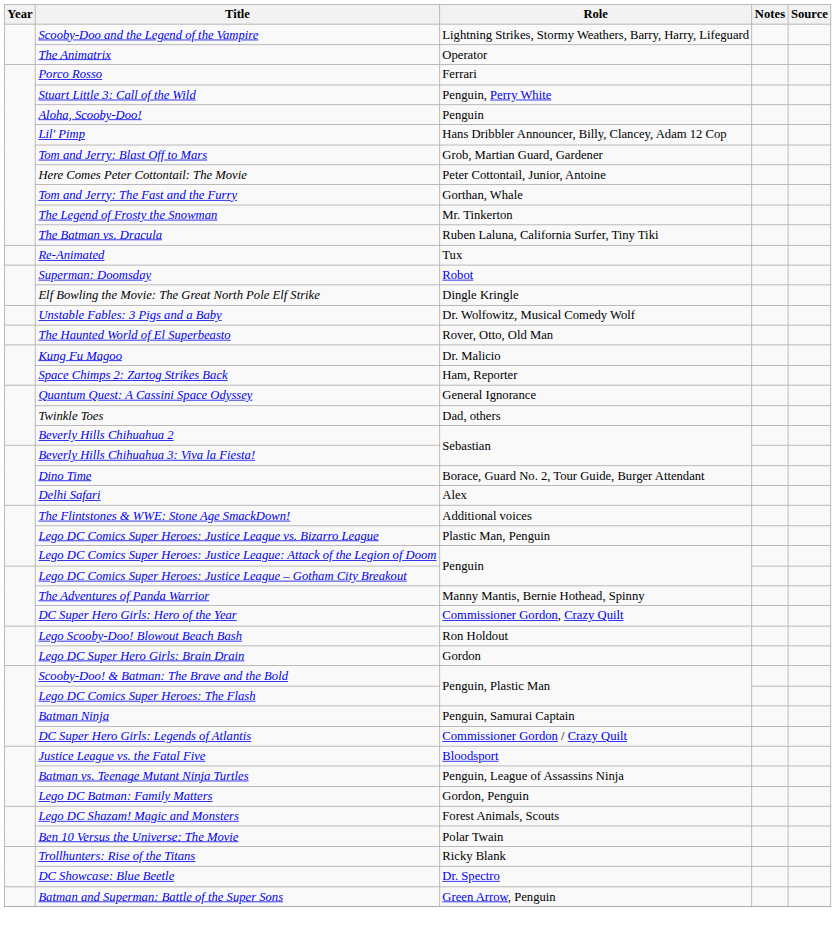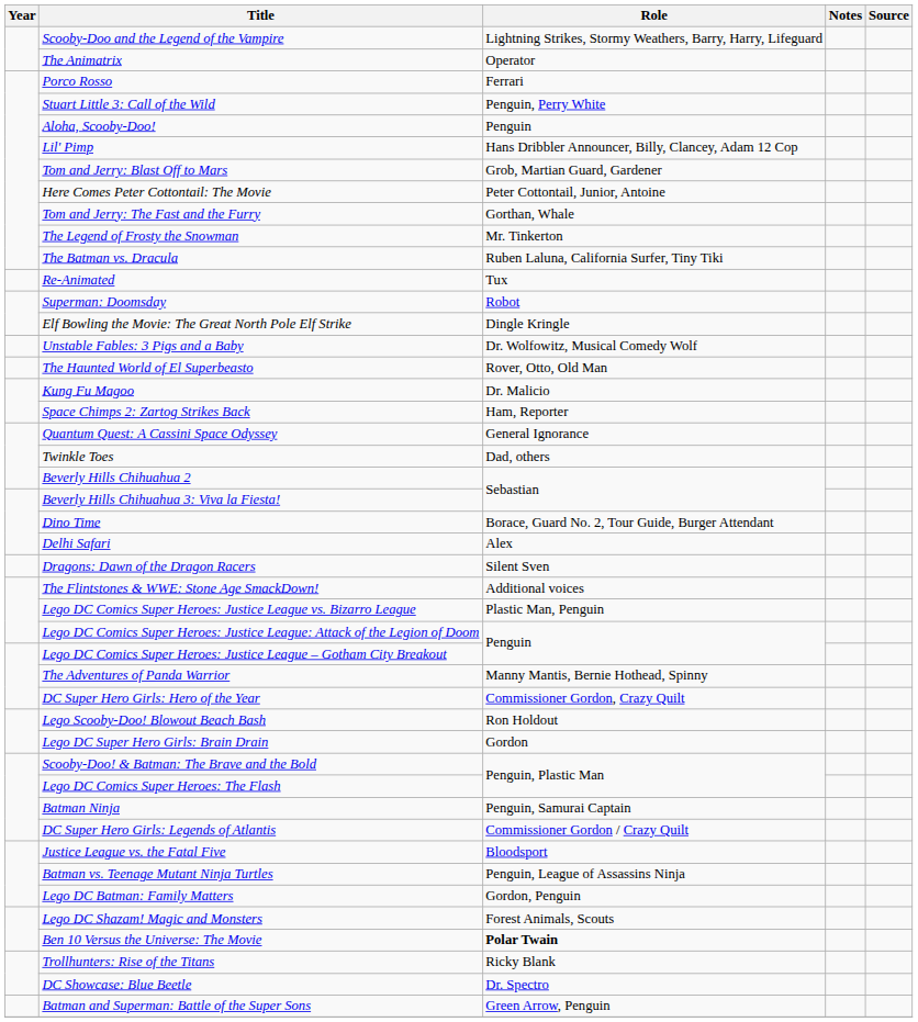 <table class="wikitable sortable plainrowheaders">
 <tr>
 <th>Year </th>
 <th>Title</th>
 <th>Role </th>
 <th class="unsortable">Notes</th>
 <th class="unsortable">Source</th>
 </tr>
 <tr>
 <td rowspan="2"></td>
 <td><em><a href='#'>Scooby-Doo and the Legend of the Vampire</a></em></td>
 <td>Lightning Strikes, Stormy Weathers, Barry, Harry, Lifeguard</td>
 <td></td>
 <td></td>
 </tr>
 <tr>
 <td><em><a href='#'>The Animatrix</a></em></td>
 <td>Operator</td>
 <td></td>
 <td></td>
 </tr>
 <tr>
 <td rowspan="9"></td>
 <td><em><a href='#'>Porco Rosso</a></em></td>
 <td>Ferrari</td>
 <td></td>
 <td></td>
 </tr>
 <tr>
 <td><em><a href='#'>Stuart Little 3: Call of the Wild</a></em></td>
 <td>Penguin, <a href='#'>Perry White</a></td>
 <td></td>
 <td></td>
 </tr>
 <tr>
 <td><em><a href='#'>Aloha, Scooby-Doo!</a></em></td>
 <td>Penguin</td>
 <td></td>
 <td></td>
 </tr>
 <tr>
 <td><em><a href='#'>Lil' Pimp</a></em></td>
 <td>Hans Dribbler Announcer, Billy, Clancey, Adam 12 Cop</td>
 <td></td>
 <td></td>
 </tr>
 <tr>
 <td><em><a href='#'>Tom and Jerry: Blast Off to Mars</a></em></td>
 <td>Grob, Martian Guard, Gardener</td>
 <td></td>
 <td></td>
 </tr>
 <tr>
 <td><em>Here Comes Peter Cottontail: The Movie</em></td>
 <td>Peter Cottontail, Junior, Antoine</td>
 <td></td>
 <td></td>
 </tr>
 <tr>
 <td><em><a href='#'>Tom and Jerry: The Fast and the Furry</a></em></td>
 <td>Gorthan, Whale</td>
 <td></td>
 <td></td>
 </tr>
 <tr>
 <td><em><a href='#'>The Legend of Frosty the Snowman</a></em></td>
 <td>Mr. Tinkerton</td>
 <td></td>
 <td></td>
 </tr>
 <tr>
 <td><em><a href='#'>The Batman vs. Dracula</a></em></td>
 <td>Ruben Laluna, California Surfer, Tiny Tiki</td>
 <td></td>
 <td></td>
 </tr>
 <tr>
 <td></td>
 <td><em><a href='#'>Re-Animated</a></em></td>
 <td>Tux</td>
 <td></td>
 <td></td>
 </tr>
 <tr>
 <td rowspan="2"></td>
 <td><em><a href='#'>Superman: Doomsday</a></em></td>
 <td><a href='#'>Robot</a></td>
 <td></td>
 <td></td>
 </tr>
 <tr>
 <td><em>Elf Bowling the Movie: The Great North Pole Elf Strike</em></td>
 <td>Dingle Kringle</td>
 <td></td>
 <td></td>
 </tr>
 <tr>
 <td></td>
 <td><em><a href='#'>Unstable Fables: 3 Pigs and a Baby</a></em></td>
 <td>Dr. Wolfowitz, Musical Comedy Wolf</td>
 <td></td>
 <td></td>
 </tr>
 <tr>
 <td></td>
 <td><em><a href='#'>The Haunted World of El Superbeasto</a></em></td>
 <td>Rover, Otto, Old Man</td>
 <td></td>
 <td></td>
 </tr>
 <tr>
 <td rowspan="2"></td>
 <td><em><a href='#'>Kung Fu Magoo</a></em></td>
 <td>Dr. Malicio</td>
 <td></td>
 <td></td>
 </tr>
 <tr>
 <td><em><a href='#'>Space Chimps 2: Zartog Strikes Back</a></em></td>
 <td>Ham, Reporter</td>
 <td></td>
 <td></td>
 </tr>
 <tr>
 <td rowspan="3"></td>
 <td><em><a href='#'>Quantum Quest: A Cassini Space Odyssey</a></em></td>
 <td>General Ignorance</td>
 <td></td>
 <td></td>
 </tr>
 <tr>
 <td><em>Twinkle Toes</em></td>
 <td>Dad, others</td>
 <td></td>
 <td></td>
 </tr>
 <tr>
 <td><em><a href='#'>Beverly Hills Chihuahua 2</a></em></td>
 <td rowspan="2">Sebastian</td>
 <td></td>
 <td></td>
 </tr>
 <tr>
 <td rowspan="3"></td>
 <td><em><a href='#'>Beverly Hills Chihuahua 3: Viva la Fiesta!</a></em></td>
 <td></td>
 <td></td>
 </tr>
 <tr>
 <td><em><a href='#'>Dino Time</a></em></td>
 <td>Borace, Guard No. 2, Tour Guide, Burger Attendant</td>
 <td></td>
 <td></td>
 </tr>
 <tr>
 <td><em><a href='#'>Delhi Safari</a></em></td>
 <td>Alex</td>
 <td></td>
 <td></td>
 </tr>
 <tr>
+<td></td>
+<td><em><a href='#'>Dragons: Dawn of the Dragon Racers</a></em></td>
+<td>Silent Sven</td>
+<td></td>
+<td></td>
+</tr>
+<tr>
 <td rowspan="3"></td>
 <td><em><a href='#'>The Flintstones & WWE: Stone Age SmackDown!</a></em></td>
 <td>Additional voices</td>
 <td></td>
 <td></td>
 </tr>
 <tr>
 <td><em><a href='#'>Lego DC Comics Super Heroes: Justice League vs. Bizarro League</a></em></td>
 <td>Plastic Man, Penguin</td>
 <td></td>
 <td></td>
 </tr>
 <tr>
 <td><em><a href='#'>Lego DC Comics Super Heroes: Justice League: Attack of the Legion of Doom</a></em></td>
 <td rowspan="2">Penguin</td>
 <td></td>
 <td></td>
 </tr>
 <tr>
 <td rowspan="3"></td>
 <td><em><a href='#'>Lego DC Comics Super Heroes: Justice League – Gotham City Breakout</a></em></td>
 <td></td>
 <td></td>
 </tr>
 <tr>
 <td><em><a href='#'>The Adventures of Panda Warrior</a></em></td>
 <td>Manny Mantis, Bernie Hothead, Spinny</td>
 <td></td>
 <td></td>
 </tr>
 <tr>
 <td><em><a href='#'>DC Super Hero Girls: Hero of the Year</a></em></td>
 <td><a href='#'>Commissioner Gordon</a>, <a href='#'>Crazy Quilt</a></td>
 <td></td>
 <td></td>
 </tr>
 <tr>
 <td rowspan="2"></td>
 <td><em><a href='#'>Lego Scooby-Doo! Blowout Beach Bash</a></em></td>
 <td>Ron Holdout</td>
 <td></td>
 <td></td>
 </tr>
 <tr>
 <td><em><a href='#'>Lego DC Super Hero Girls: Brain Drain</a></em></td>
 <td>Gordon</td>
 <td></td>
 <td></td>
 </tr>
 <tr>
 <td rowspan="4"></td>
 <td><em><a href='#'>Scooby-Doo! & Batman: The Brave and the Bold</a></em></td>
 <td rowspan="2">Penguin, Plastic Man</td>
 <td></td>
 <td></td>
 </tr>
 <tr>
 <td><em><a href='#'>Lego DC Comics Super Heroes: The Flash</a></em></td>
 <td></td>
 <td></td>
 </tr>
 <tr>
 <td><em><a href='#'>Batman Ninja</a></em></td>
 <td>Penguin, Samurai Captain</td>
 <td></td>
 <td></td>
 </tr>
 <tr>
 <td><em><a href='#'>DC Super Hero Girls: Legends of Atlantis</a></em></td>
 <td><a href='#'>Commissioner Gordon</a> / <a href='#'>Crazy Quilt</a></td>
 <td></td>
 <td></td>
 </tr>
 <tr>
 <td rowspan="3"></td>
 <td><em><a href='#'>Justice League vs. the Fatal Five</a></em></td>
 <td><a href='#'>Bloodsport</a></td>
 <td></td>
 <td></td>
 </tr>
 <tr>
 <td><em><a href='#'>Batman vs. Teenage Mutant Ninja Turtles</a></em></td>
 <td>Penguin, League of Assassins Ninja</td>
 <td></td>
 <td></td>
 </tr>
 <tr>
 <td><em><a href='#'>Lego DC Batman: Family Matters</a></em></td>
 <td>Gordon, Penguin</td>
 <td></td>
 <td></td>
 </tr>
 <tr>
 <td rowspan="2"></td>
 <td><em><a href='#'>Lego DC Shazam! Magic and Monsters</a></em></td>
 <td>Forest Animals, Scouts</td>
 <td></td>
 <td></td>
 </tr>
 <tr>
 <td><em><a href='#'>Ben 10 Versus the Universe: The Movie</a></em></td>
-<td>Polar Twain</td>
+<td><strong>Polar Twain</strong></td>
 <td></td>
 <td> </td>
 </tr>
 <tr>
 <td rowspan="2"></td>
 <td><em><a href='#'>Trollhunters: Rise of the Titans</a></em></td>
 <td>Ricky Blank</td>
 <td></td>
 <td></td>
 </tr>
 <tr>
 <td><em><a href='#'>DC Showcase: Blue Beetle</a></em></td>
 <td><a href='#'>Dr. Spectro</a></td>
 <td></td>
 <td></td>
 </tr>
 <tr>
 <td></td>
 <td><em><a href='#'>Batman and Superman: Battle of the Super Sons</a></em></td>
 <td><a href='#'>Green Arrow</a>, Penguin</td>
 <td></td>
 <td></td>
 </tr>
 <tr>
 </tr>
 </table>
